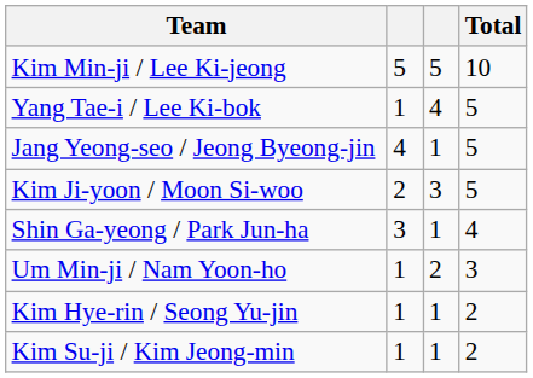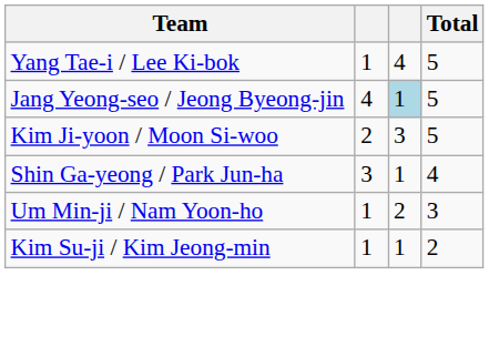 <table class="wikitable">
 <tr>
 <th width=230>Team</th>
 <th width=15></th>
 <th width=15></th>
 <th width=15>Total</th>
-</tr>
-<tr>
-<td><a href='#'>Kim Min-ji</a> / <a href='#'>Lee Ki-jeong</a></td>
-<td>5</td>
-<td>5</td>
-<td>10</td>
 </tr>
 <tr>
 <td><a href='#'>Yang Tae-i</a> / <a href='#'>Lee Ki-bok</a></td>
 <td>1</td>
 <td>4</td>
 <td>5</td>
 </tr>
 <tr>
 <td><a href='#'>Jang Yeong-seo</a> / <a href='#'>Jeong Byeong-jin</a></td>
 <td>4</td>
-<td>1</td>
+<td style="background: lightblue;">1</td>
 <td>5</td>
 </tr>
 <tr>
 <td><a href='#'>Kim Ji-yoon</a> / <a href='#'>Moon Si-woo</a></td>
 <td>2</td>
 <td>3</td>
 <td>5</td>
 </tr>
 <tr>
 <td><a href='#'>Shin Ga-yeong</a> / <a href='#'>Park Jun-ha</a></td>
 <td>3</td>
 <td>1</td>
 <td>4</td>
 </tr>
 <tr>
 <td><a href='#'>Um Min-ji</a> / <a href='#'>Nam Yoon-ho</a></td>
 <td>1</td>
 <td>2</td>
 <td>3</td>
 </tr>
 <tr>
-<td><a href='#'>Kim Hye-rin</a> / <a href='#'>Seong Yu-jin</a></td>
-<td>1</td>
-<td>1</td>
-<td>2</td>
-</tr>
-<tr>
 <td><a href='#'>Kim Su-ji</a> / <a href='#'>Kim Jeong-min</a></td>
 <td>1</td>
 <td>1</td>
 <td>2</td>
 </tr>
 </table>
